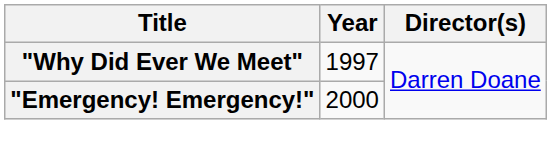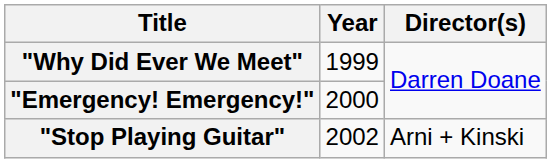 <table class="wikitable plainrowheaders">
 <tr>
 <th>Title</th>
 <th>Year</th>
 <th>Director(s)</th>
 </tr>
 <tr>
 <th scope="row">"Why Did Ever We Meet"</th>
-<td style="text-align:center">1997</td>
+<td style="text-align:center">1999</td>
 <td style="text-align:left" rowspan="2"><a href='#'>Darren Doane</a></td>
 </tr>
 <tr>
 <th scope="row">"Emergency! Emergency!"</th>
 <td style="text-align:center">2000</td>
 </tr>
+<tr>
+<th scope="row">"Stop Playing Guitar"</th>
+<td style="text-align:center">2002</td>
+<td style="text-align:left">Arni + Kinski</td>
+</tr>
 </table>
